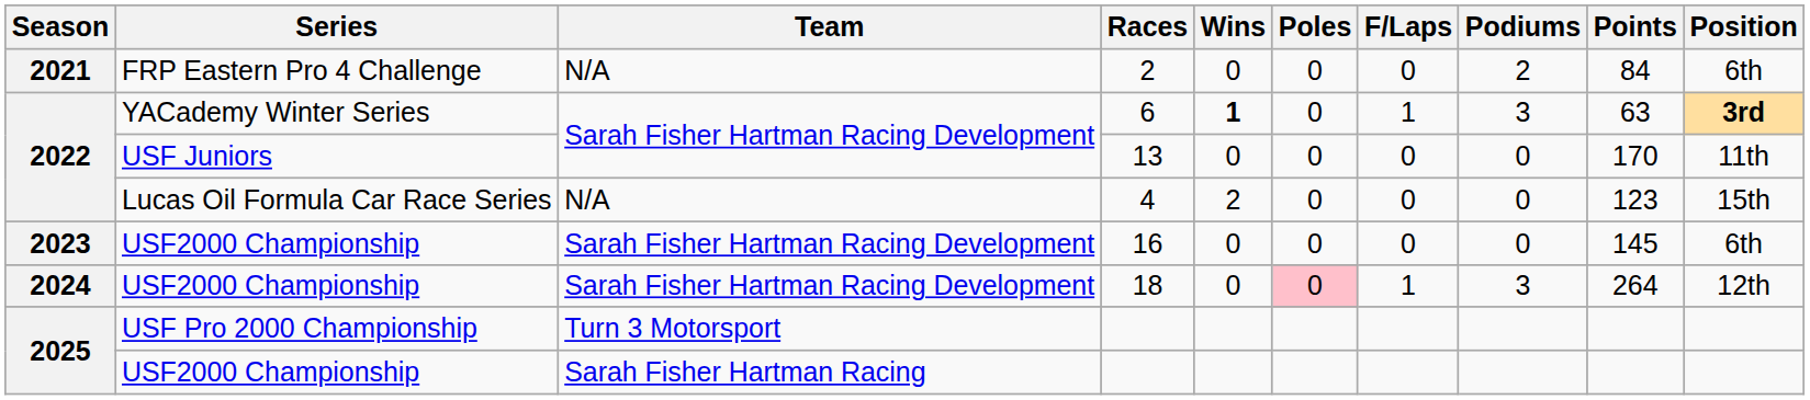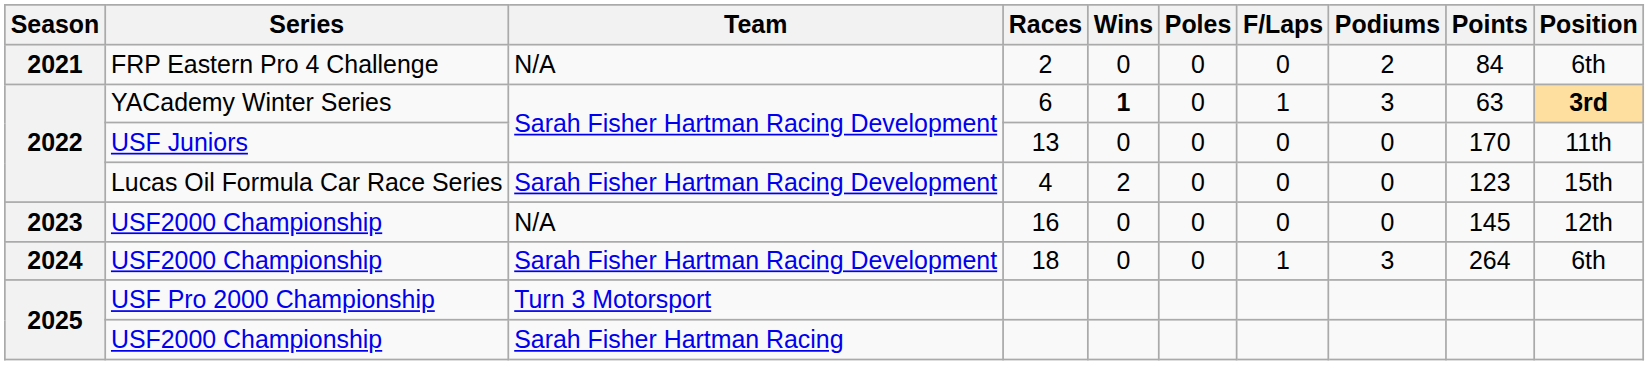 <table class="wikitable" style="font-size: 90%; text-align:center">
 <tr>
 <th>Season</th>
 <th>Series</th>
 <th>Team</th>
 <th>Races</th>
 <th>Wins</th>
 <th><strong>Poles</strong></th>
 <th>F/Laps</th>
 <th>Podiums</th>
 <th>Points</th>
 <th>Position</th>
 </tr>
 <tr>
 <th>2021</th>
 <td align="left">FRP Eastern Pro 4 Challenge</td>
 <td align="left">N/A</td>
 <td>2</td>
 <td>0</td>
 <td>0</td>
 <td>0</td>
 <td>2</td>
 <td>84</td>
 <td>6th</td>
 </tr>
 <tr>
 <th rowspan="3">2022</th>
 <td align="left">YACademy Winter Series</td>
 <td align="left" rowspan="2"><a href='#'>Sarah Fisher Hartman Racing Development</a></td>
 <td>6</td>
 <td><strong>1</strong></td>
 <td>0</td>
 <td>1</td>
 <td>3</td>
 <td>63</td>
 <td style="background:#FFDF9F;"><strong>3rd</strong></td>
 </tr>
 <tr>
 <td align="left"><a href='#'>USF Juniors</a></td>
 <td>13</td>
 <td>0</td>
 <td>0</td>
 <td>0</td>
 <td>0</td>
 <td>170</td>
 <td>11th</td>
 </tr>
 <tr>
 <td align="left" nowrap>Lucas Oil Formula Car Race Series</td>
-<td align="left">N/A</td>
+<td align="left" nowrap><a href='#'>Sarah Fisher Hartman Racing Development</a></td>
 <td>4</td>
 <td>2</td>
 <td>0</td>
 <td>0</td>
 <td>0</td>
 <td>123</td>
 <td>15th</td>
 </tr>
 <tr>
 <th>2023</th>
 <td align="left"><a href='#'>USF2000 Championship</a></td>
-<td align="left" nowrap><a href='#'>Sarah Fisher Hartman Racing Development</a></td>
+<td align="left">N/A</td>
 <td>16</td>
 <td>0</td>
 <td>0</td>
 <td>0</td>
 <td>0</td>
 <td>145</td>
-<td>6th</td>
+<td>12th</td>
 </tr>
 <tr>
 <th>2024</th>
 <td align=left><a href='#'>USF2000 Championship</a></td>
 <td align=left><a href='#'>Sarah Fisher Hartman Racing Development</a></td>
 <td>18</td>
 <td>0</td>
-<td style="background: pink;">0</td>
+<td>0</td>
 <td>1</td>
 <td>3</td>
 <td>264</td>
-<td>12th</td>
+<td>6th</td>
 </tr>
 <tr>
 <th rowspan="2">2025</th>
 <td align=left><a href='#'>USF Pro 2000 Championship</a></td>
 <td align=left><a href='#'>Turn 3 Motorsport</a></td>
 <td></td>
 <td></td>
 <td></td>
 <td></td>
 <td></td>
 <td></td>
 <td></td>
 </tr>
 <tr>
 <td align="left"><a href='#'>USF2000 Championship</a></td>
 <td align="left"><a href='#'>Sarah Fisher Hartman Racing</a></td>
 <td></td>
 <td></td>
 <td></td>
 <td></td>
 <td></td>
 <td></td>
 <td></td>
 </tr>
 </table>
